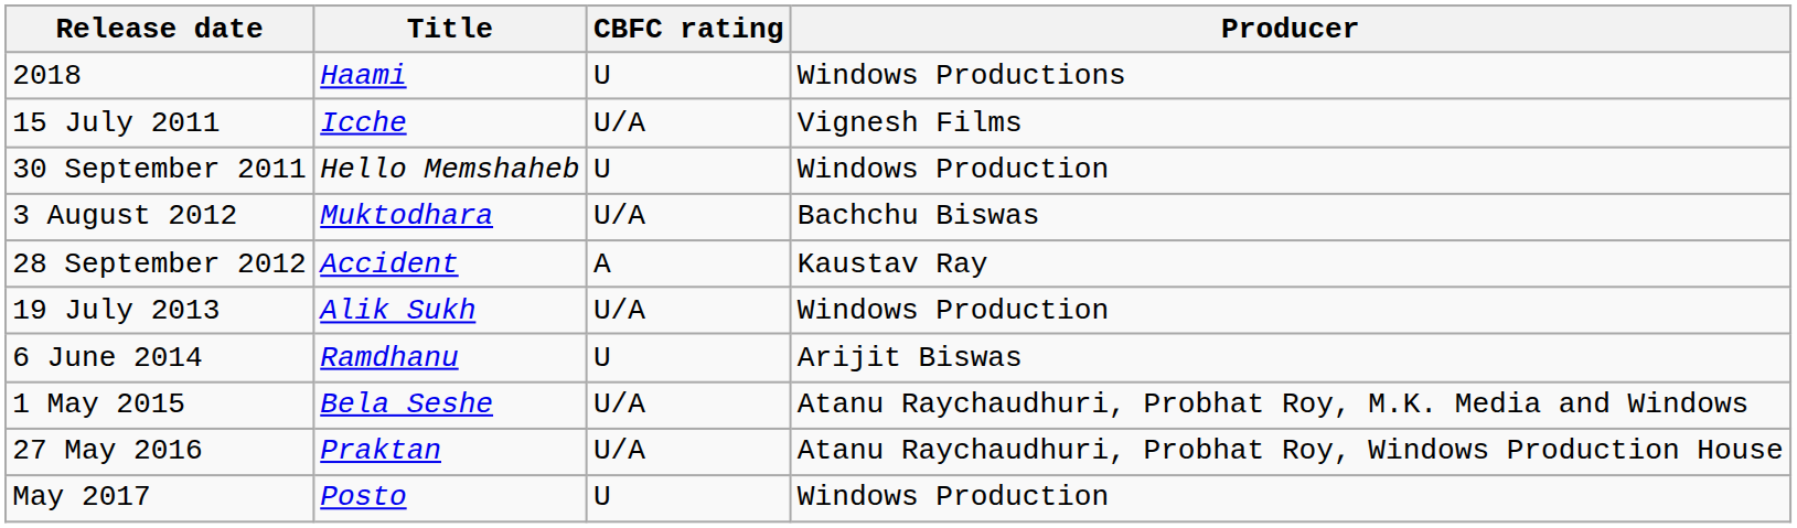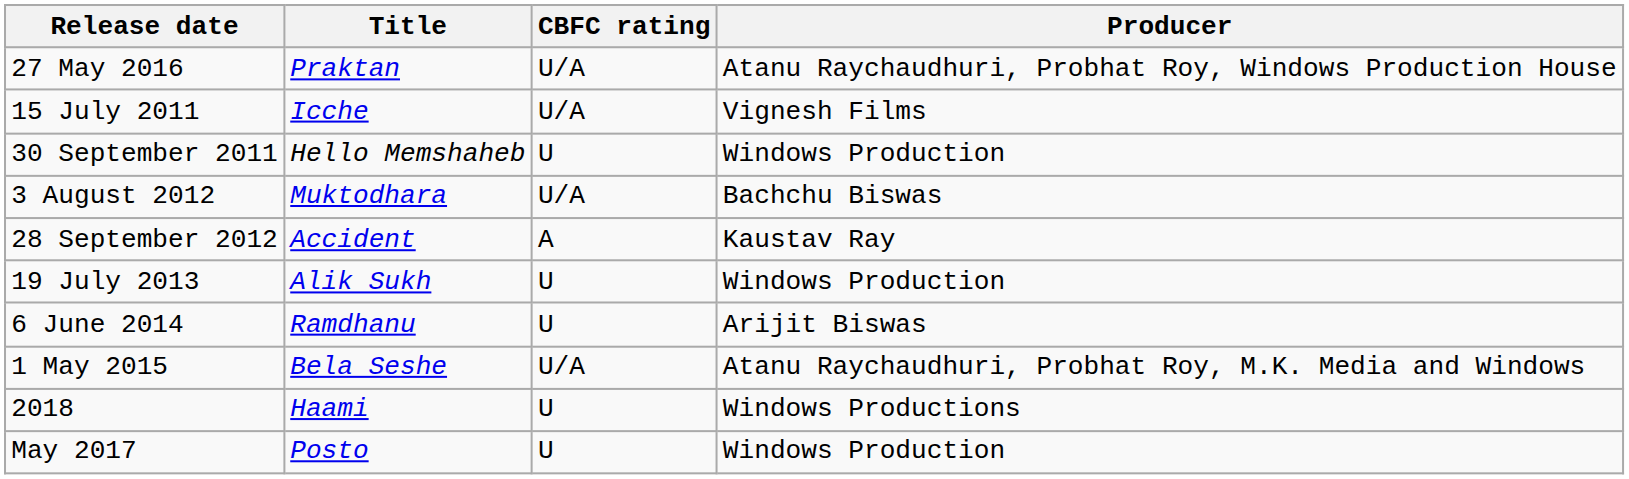 <table class="wikitable">
 <tr>
 <th>Release date</th>
 <th>Title</th>
 <th>CBFC rating</th>
 <th>Producer</th>
 </tr>
 <tr>
-<td>2018</td>
-<td><em><a href='#'>Haami</a></em></td>
-<td>U</td>
-<td>Windows Productions</td>
+<td>27 May 2016</td>
+<td><em><a href='#'>Praktan</a></em></td>
+<td>U/A</td>
+<td>Atanu Raychaudhuri, Probhat Roy, Windows Production House</td>
 </tr>
 <tr>
 <td>15 July 2011</td>
 <td><em><a href='#'>Icche</a></em></td>
 <td>U/A</td>
 <td>Vignesh Films</td>
 </tr>
 <tr>
 <td>30 September 2011</td>
 <td><em>Hello Memshaheb</em></td>
 <td>U</td>
 <td>Windows Production</td>
 </tr>
 <tr>
 <td>3 August 2012</td>
 <td><em><a href='#'>Muktodhara</a></em></td>
 <td>U/A</td>
 <td>Bachchu Biswas</td>
 </tr>
 <tr>
 <td>28 September 2012</td>
 <td><a href='#'><em>Accident</em></a></td>
 <td>A</td>
 <td>Kaustav Ray</td>
 </tr>
 <tr>
 <td>19 July 2013</td>
 <td><em><a href='#'>Alik Sukh</a></em></td>
-<td>U/A</td>
+<td>U</td>
 <td>Windows Production</td>
 </tr>
 <tr>
 <td>6 June 2014</td>
 <td><em><a href='#'>Ramdhanu</a></em></td>
 <td>U</td>
 <td>Arijit Biswas</td>
 </tr>
 <tr>
 <td>1 May 2015</td>
 <td><em><a href='#'>Bela Seshe</a></em></td>
 <td>U/A</td>
 <td>Atanu Raychaudhuri, Probhat Roy, M.K. Media and Windows</td>
 </tr>
 <tr>
-<td>27 May 2016</td>
-<td><em><a href='#'>Praktan</a></em></td>
-<td>U/A</td>
-<td>Atanu Raychaudhuri, Probhat Roy, Windows Production House</td>
+<td>2018</td>
+<td><em><a href='#'>Haami</a></em></td>
+<td>U</td>
+<td>Windows Productions</td>
 </tr>
 <tr>
 <td>May 2017</td>
 <td><em><a href='#'>Posto</a></em></td>
 <td>U</td>
 <td>Windows Production</td>
 </tr>
 </table>
